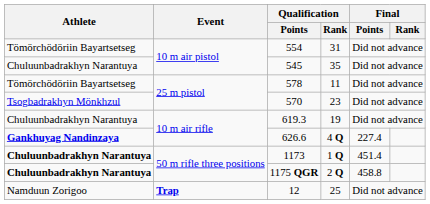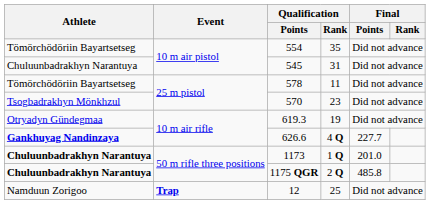 <table class=wikitable style=font-size:90%;text-align:center>
 <tr>
 <th rowspan="2">Athlete</th>
 <th rowspan="2">Event</th>
 <th colspan=2>Qualification</th>
 <th colspan=2>Final</th>
 </tr>
 <tr style="font-size:95%">
 <th>Points</th>
 <th>Rank</th>
 <th>Points</th>
 <th>Rank</th>
 </tr>
 <tr>
 <td align=left>Tömörchödöriin Bayartsetseg</td>
 <td align=left rowspan=2><a href='#'>10 m air pistol</a></td>
 <td>554</td>
-<td>31</td>
+<td>35</td>
 <td colspan=2>Did not advance</td>
 </tr>
 <tr>
 <td align=left>Chuluunbadrakhyn Narantuya</td>
 <td>545</td>
-<td>35</td>
+<td>31</td>
 <td colspan=2>Did not advance</td>
 </tr>
 <tr>
 <td align=left>Tömörchödöriin Bayartsetseg</td>
 <td align=left rowspan=2><a href='#'>25 m pistol</a></td>
 <td>578</td>
 <td>11</td>
 <td colspan=2>Did not advance</td>
 </tr>
 <tr>
 <td align=left><a href='#'>Tsogbadrakhyn Mönkhzul</a></td>
 <td>570</td>
 <td>23</td>
 <td colspan=2>Did not advance</td>
 </tr>
 <tr>
-<td align=left>Chuluunbadrakhyn Narantuya</td>
+<td align=left><a href='#'>Otryadyn Gündegmaa</a></td>
 <td align=left rowspan=2><a href='#'>10 m air rifle</a></td>
 <td>619.3</td>
 <td>19</td>
 <td colspan=2>Did not advance</td>
 </tr>
 <tr>
 <td align=left><strong><a href='#'>Gankhuyag Nandinzaya</a></strong></td>
 <td>626.6</td>
 <td>4 <strong>Q</strong></td>
-<td>227.4</td>
+<td>227.7</td>
 <td></td>
 </tr>
 <tr>
 <td align=left><strong>Chuluunbadrakhyn Narantuya</strong></td>
 <td align=left rowspan=2><a href='#'>50 m rifle three positions</a></td>
 <td>1173</td>
 <td>1 <strong>Q</strong></td>
-<td>451.4</td>
+<td>201.0</td>
 <td></td>
 </tr>
 <tr>
 <td align=left><strong>Chuluunbadrakhyn Narantuya</strong></td>
 <td>1175 <strong>QGR</strong></td>
 <td>2 <strong>Q</strong></td>
-<td>458.8 </td>
+<td>485.8 </td>
 <td></td>
 </tr>
 <tr>
 <td align=left>Namduun Zorigoo</td>
 <td align=left><strong><a href='#'>Trap</a></strong></td>
 <td>12</td>
 <td>25</td>
 <td colspan=2>Did not advance</td>
 </tr>
 </table>
